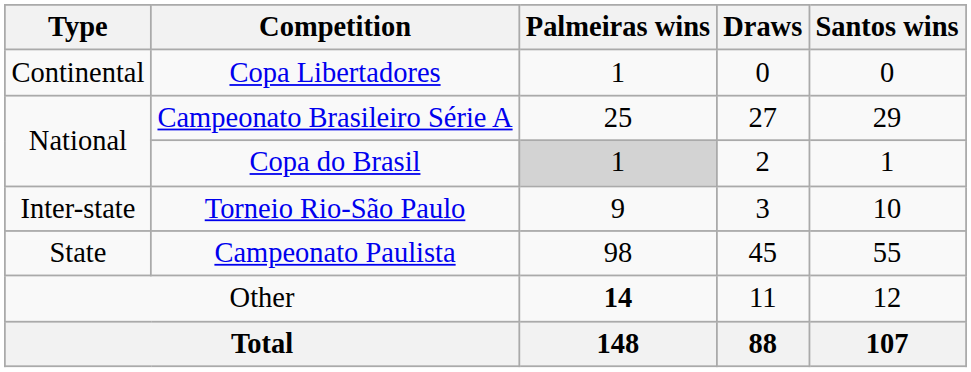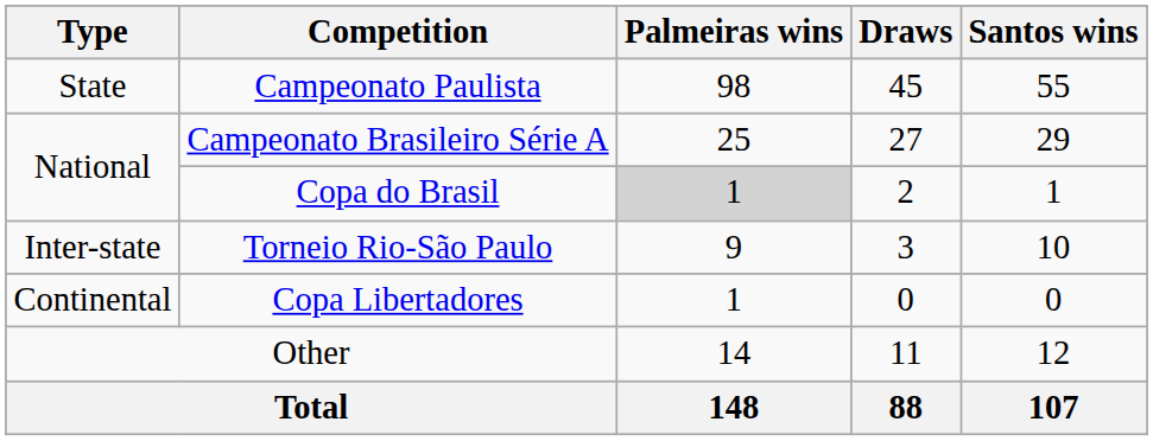 <table class="wikitable" style="text-align: center;">
 <tr>
 <th>Type</th>
 <th>Competition</th>
 <th>Palmeiras wins</th>
 <th>Draws</th>
 <th>Santos wins</th>
 </tr>
 <tr>
-<td>Continental</td>
-<td><a href='#'>Copa Libertadores</a></td>
-<td>1</td>
-<td>0</td>
-<td>0</td>
+<td>State</td>
+<td><a href='#'>Campeonato Paulista</a></td>
+<td>98</td>
+<td>45</td>
+<td>55</td>
 </tr>
 <tr>
 <td rowspan="2">National</td>
 <td><a href='#'>Campeonato Brasileiro Série A</a></td>
 <td>25</td>
 <td>27</td>
 <td>29</td>
 </tr>
 <tr>
 <td><a href='#'>Copa do Brasil</a></td>
 <td style="background: lightgrey;">1</td>
 <td>2</td>
 <td>1</td>
 </tr>
 <tr>
 <td>Inter-state</td>
 <td><a href='#'>Torneio Rio-São Paulo</a></td>
 <td>9</td>
 <td>3</td>
 <td>10</td>
 </tr>
 <tr>
-<td>State</td>
-<td><a href='#'>Campeonato Paulista</a></td>
-<td>98</td>
-<td>45</td>
-<td>55</td>
+<td>Continental</td>
+<td><a href='#'>Copa Libertadores</a></td>
+<td>1</td>
+<td>0</td>
+<td>0</td>
 </tr>
 <tr>
 <td colspan="2">Other</td>
-<td><strong>14</strong></td>
+<td>14</td>
 <td>11</td>
 <td>12</td>
 </tr>
 <tr>
 <th colspan="2">Total</th>
 <th>148</th>
 <th>88</th>
 <th>107</th>
 </tr>
 </table>
